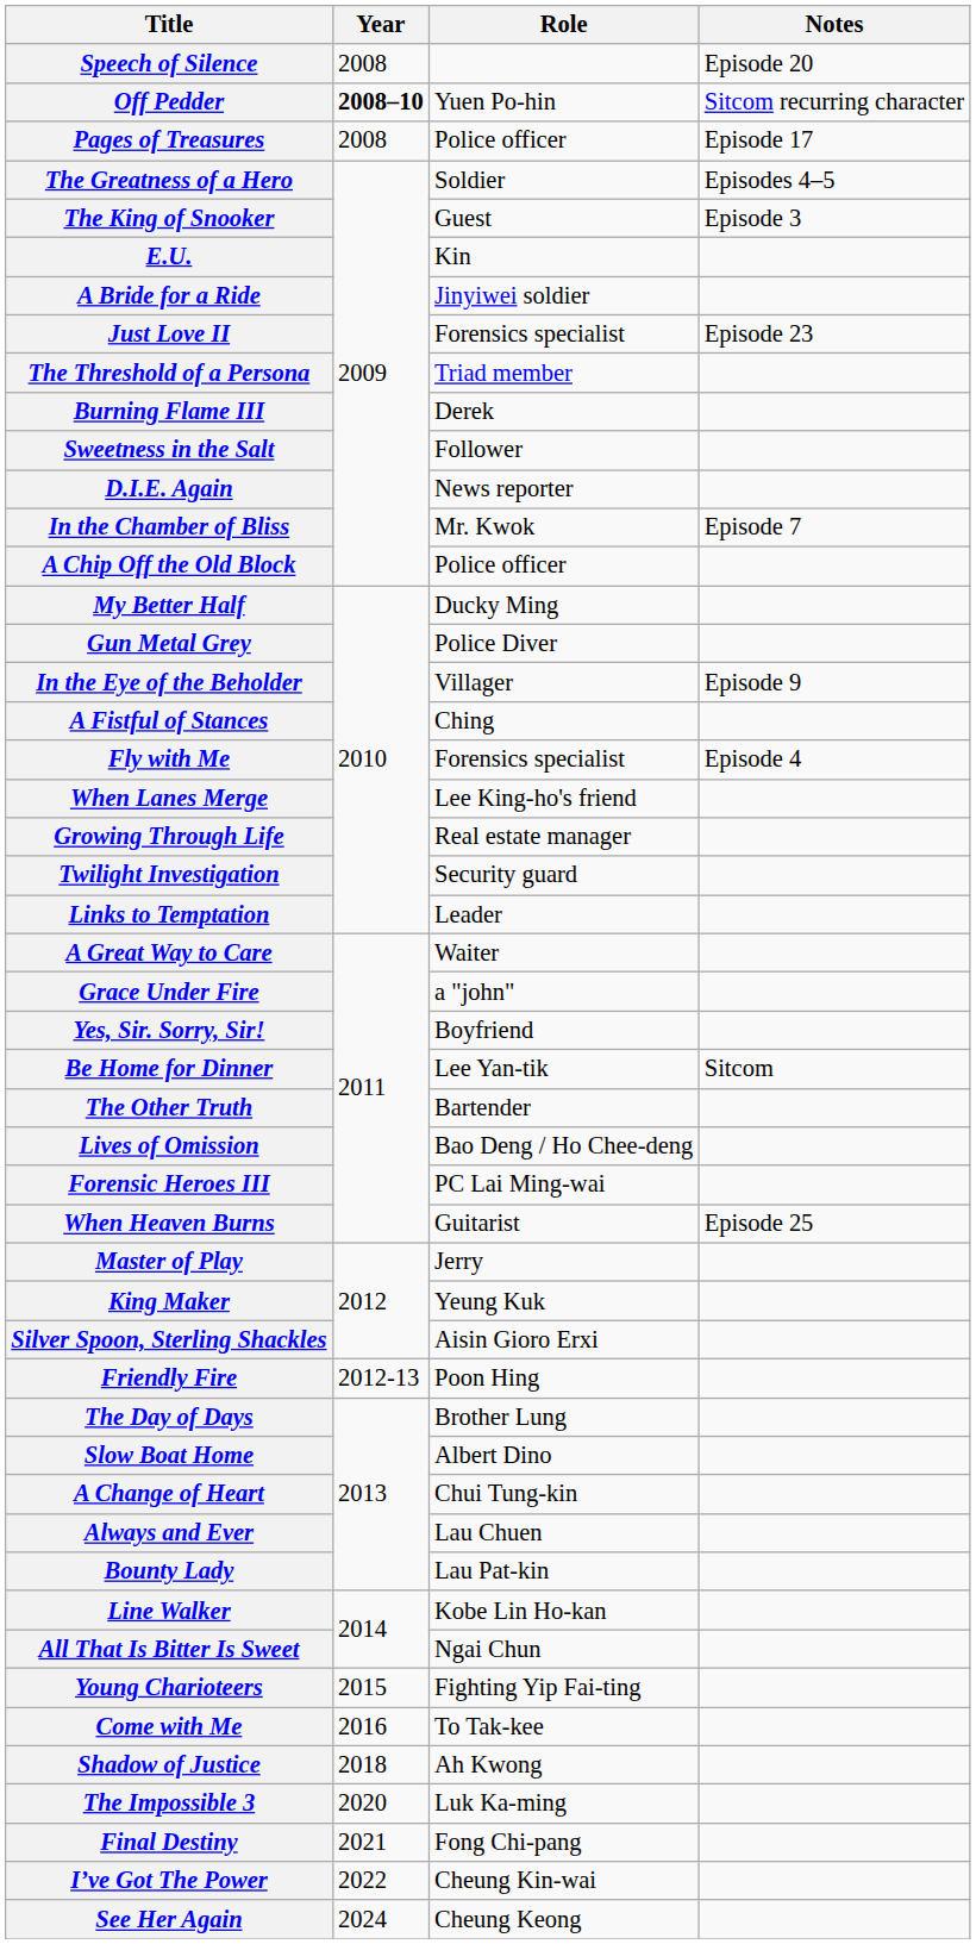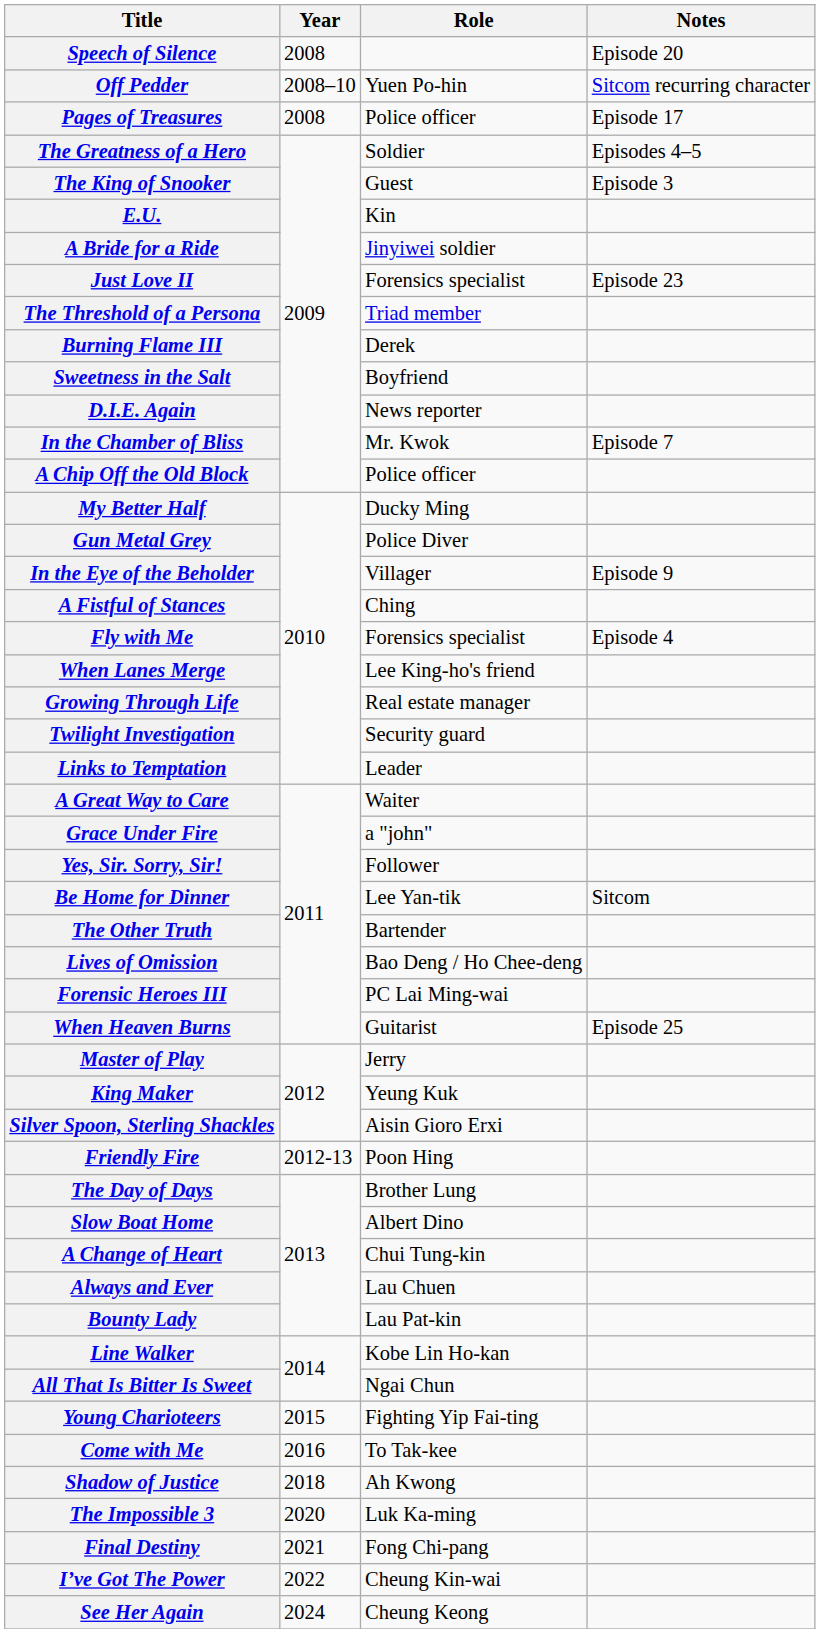 <table class="wikitable plainrowheaders sortable">
 <tr>
 <th scope="col">Title</th>
 <th scope="col">Year</th>
 <th scope="col">Role</th>
 <th scope="col" class="unsortable">Notes</th>
 </tr>
 <tr>
 <th scope="row"><em><a href='#'>Speech of Silence</a></em></th>
 <td>2008</td>
 <td></td>
 <td>Episode 20</td>
 </tr>
 <tr>
 <th scope="row"><em><a href='#'>Off Pedder</a></em></th>
-<td><strong>2008–10</strong></td>
+<td>2008–10</td>
 <td>Yuen Po-hin</td>
 <td><a href='#'>Sitcom</a> recurring character</td>
 </tr>
 <tr>
 <th scope="row"><em><a href='#'>Pages of Treasures</a></em></th>
 <td>2008</td>
 <td>Police officer</td>
 <td>Episode 17</td>
 </tr>
 <tr>
 <th scope="row"><em><a href='#'>The Greatness of a Hero</a></em></th>
 <td rowspan="11">2009</td>
 <td>Soldier</td>
 <td>Episodes 4–5</td>
 </tr>
 <tr>
 <th scope="row"><em><a href='#'>The King of Snooker</a></em></th>
 <td>Guest</td>
 <td>Episode 3</td>
 </tr>
 <tr>
 <th scope="row"><em><a href='#'>E.U.</a></em></th>
 <td>Kin</td>
 <td></td>
 </tr>
 <tr>
 <th scope="row"><em><a href='#'>A Bride for a Ride</a></em></th>
 <td><a href='#'>Jinyiwei</a> soldier</td>
 <td></td>
 </tr>
 <tr>
 <th scope="row"><em><a href='#'>Just Love II</a></em></th>
 <td>Forensics specialist</td>
 <td>Episode 23</td>
 </tr>
 <tr>
 <th scope="row"><em><a href='#'>The Threshold of a Persona</a></em></th>
 <td><a href='#'>Triad member</a></td>
 <td></td>
 </tr>
 <tr>
 <th scope="row"><em><a href='#'>Burning Flame III</a></em></th>
 <td>Derek</td>
 <td></td>
 </tr>
 <tr>
 <th scope="row"><em><a href='#'>Sweetness in the Salt</a></em></th>
-<td>Follower</td>
+<td>Boyfriend</td>
 <td></td>
 </tr>
 <tr>
 <th scope="row"><em><a href='#'>D.I.E. Again</a></em></th>
 <td>News reporter</td>
 <td></td>
 </tr>
 <tr>
 <th scope="row"><em><a href='#'>In the Chamber of Bliss</a></em></th>
 <td>Mr. Kwok</td>
 <td>Episode 7</td>
 </tr>
 <tr>
 <th scope="row"><em><a href='#'>A Chip Off the Old Block</a></em></th>
 <td>Police officer</td>
 <td></td>
 </tr>
 <tr>
 <th scope="row"><em><a href='#'>My Better Half</a></em></th>
 <td rowspan="9">2010</td>
 <td>Ducky Ming</td>
 <td></td>
 </tr>
 <tr>
 <th scope="row"><em><a href='#'>Gun Metal Grey</a></em></th>
 <td>Police Diver</td>
 <td></td>
 </tr>
 <tr>
 <th scope="row"><em><a href='#'>In the Eye of the Beholder</a></em></th>
 <td>Villager</td>
 <td>Episode 9</td>
 </tr>
 <tr>
 <th scope="row"><em><a href='#'>A Fistful of Stances</a></em></th>
 <td>Ching</td>
 <td></td>
 </tr>
 <tr>
 <th scope="row"><em><a href='#'>Fly with Me</a></em></th>
 <td>Forensics specialist</td>
 <td>Episode 4</td>
 </tr>
 <tr>
 <th scope="row"><em><a href='#'>When Lanes Merge</a></em></th>
 <td>Lee King-ho's friend</td>
 <td></td>
 </tr>
 <tr>
 <th scope="row"><em><a href='#'>Growing Through Life</a></em></th>
 <td>Real estate manager</td>
 <td></td>
 </tr>
 <tr>
 <th scope="row"><em><a href='#'>Twilight Investigation</a></em></th>
 <td>Security guard</td>
 <td></td>
 </tr>
 <tr>
 <th scope="row"><em><a href='#'>Links to Temptation</a></em></th>
 <td>Leader</td>
 <td></td>
 </tr>
 <tr>
 <th scope="row"><em><a href='#'>A Great Way to Care</a></em></th>
 <td rowspan="8">2011</td>
 <td>Waiter</td>
 <td></td>
 </tr>
 <tr>
 <th scope="row"><em><a href='#'>Grace Under Fire</a></em></th>
 <td>a "john"</td>
 <td></td>
 </tr>
 <tr>
 <th scope="row"><em><a href='#'>Yes, Sir. Sorry, Sir!</a></em></th>
-<td>Boyfriend</td>
+<td>Follower</td>
 <td></td>
 </tr>
 <tr>
 <th scope="row"><em><a href='#'>Be Home for Dinner</a></em></th>
 <td>Lee Yan-tik</td>
 <td>Sitcom</td>
 </tr>
 <tr>
 <th scope="row"><em><a href='#'>The Other Truth</a></em></th>
 <td>Bartender</td>
 <td></td>
 </tr>
 <tr>
 <th scope="row"><em><a href='#'>Lives of Omission</a></em></th>
 <td>Bao Deng / Ho Chee-deng</td>
 <td></td>
 </tr>
 <tr>
 <th scope="row"><em><a href='#'>Forensic Heroes III</a></em></th>
 <td>PC Lai Ming-wai</td>
 <td></td>
 </tr>
 <tr>
 <th scope="row"><em><a href='#'>When Heaven Burns</a></em></th>
 <td>Guitarist</td>
 <td>Episode 25</td>
 </tr>
 <tr>
 <th scope="row"><em><a href='#'>Master of Play</a></em></th>
 <td rowspan="3">2012</td>
 <td>Jerry</td>
 <td></td>
 </tr>
 <tr>
 <th scope="row"><em><a href='#'>King Maker</a></em></th>
 <td>Yeung Kuk</td>
 <td></td>
 </tr>
 <tr>
 <th scope="row"><em><a href='#'>Silver Spoon, Sterling Shackles</a></em></th>
 <td>Aisin Gioro Erxi</td>
 <td></td>
 </tr>
 <tr>
 <th scope="row"><em><a href='#'>Friendly Fire</a></em></th>
 <td>2012-13</td>
 <td>Poon Hing</td>
 <td></td>
 </tr>
 <tr>
 <th scope="row"><em><a href='#'>The Day of Days</a></em></th>
 <td rowspan="5">2013</td>
 <td>Brother Lung</td>
 <td></td>
 </tr>
 <tr>
 <th scope="row"><em><a href='#'>Slow Boat Home</a></em></th>
 <td>Albert Dino</td>
 <td></td>
 </tr>
 <tr>
 <th scope="row"><em><a href='#'>A Change of Heart</a></em></th>
 <td>Chui Tung-kin</td>
 <td></td>
 </tr>
 <tr>
 <th scope="row"><em><a href='#'>Always and Ever</a></em></th>
 <td>Lau Chuen</td>
 <td></td>
 </tr>
 <tr>
 <th scope="row"><em><a href='#'>Bounty Lady</a></em></th>
 <td>Lau Pat-kin</td>
 <td></td>
 </tr>
 <tr>
 <th scope="row"><em><a href='#'>Line Walker</a></em></th>
 <td rowspan="2">2014</td>
 <td>Kobe Lin Ho-kan</td>
 <td></td>
 </tr>
 <tr>
 <th scope="row"><em><a href='#'>All That Is Bitter Is Sweet</a></em></th>
 <td>Ngai Chun</td>
 <td></td>
 </tr>
 <tr>
 <th scope="row"><em><a href='#'>Young Charioteers</a></em></th>
 <td>2015</td>
 <td>Fighting Yip Fai-ting</td>
 <td></td>
 </tr>
 <tr>
 <th scope="row"><em><a href='#'>Come with Me</a></em></th>
 <td>2016</td>
 <td>To Tak-kee</td>
 <td></td>
 </tr>
 <tr>
 <th scope="row"><em><a href='#'>Shadow of Justice</a></em></th>
 <td>2018</td>
 <td>Ah Kwong</td>
 <td></td>
 </tr>
 <tr>
 <th scope="row"><em><a href='#'>The Impossible 3</a></em></th>
 <td>2020</td>
 <td>Luk Ka-ming</td>
 <td></td>
 </tr>
 <tr>
 <th scope="row"><em><a href='#'>Final Destiny</a></em></th>
 <td>2021</td>
 <td>Fong Chi-pang</td>
 <td></td>
 </tr>
 <tr>
 <th scope="row"><em><a href='#'>I’ve Got The Power</a></em></th>
 <td>2022</td>
 <td>Cheung Kin-wai</td>
 <td></td>
 </tr>
 <tr>
 <th scope="row"><em><a href='#'>See Her Again</a></em></th>
 <td>2024</td>
 <td>Cheung Keong</td>
 <td></td>
 </tr>
 </table>
